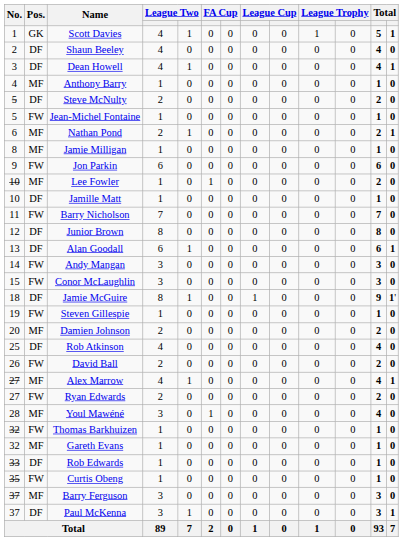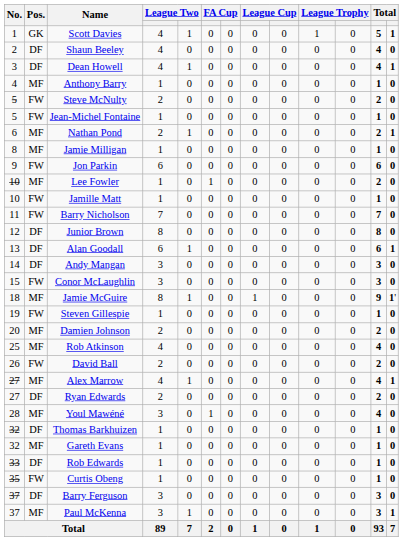 <table class="wikitable sortable" style="text-align: center;">
 <tr>
 <th rowspan="2">No.</th>
 <th rowspan="2">Pos.</th>
 <th rowspan="2">Name</th>
 <th colspan="2"><a href='#'>League Two</a></th>
 <th colspan="2"><a href='#'>FA Cup</a></th>
 <th colspan="2"><a href='#'>League Cup</a></th>
 <th colspan="2"><a href='#'>League Trophy</a></th>
 <th colspan="2">Total</th>
 </tr>
 <tr>
 <th></th>
 <th></th>
 <th></th>
 <th></th>
 <th></th>
 <th></th>
 <th></th>
 <th></th>
 <th></th>
 <th></th>
 </tr>
 <tr>
 <td>1</td>
 <td>GK</td>
 <td><a href='#'>Scott Davies</a></td>
 <td>4</td>
 <td>1</td>
 <td>0</td>
 <td>0</td>
 <td>0</td>
 <td>0</td>
 <td>1</td>
 <td>0</td>
 <td><strong>5</strong></td>
 <td><strong>1</strong></td>
 </tr>
 <tr>
 <td>2</td>
 <td>DF</td>
 <td><a href='#'>Shaun Beeley</a></td>
 <td>4</td>
 <td>0</td>
 <td>0</td>
 <td>0</td>
 <td>0</td>
 <td>0</td>
 <td>0</td>
 <td>0</td>
 <td><strong>4</strong></td>
 <td><strong>0</strong></td>
 </tr>
 <tr>
 <td>3</td>
 <td>DF</td>
 <td><a href='#'>Dean Howell</a></td>
 <td>4</td>
 <td>1</td>
 <td>0</td>
 <td>0</td>
 <td>0</td>
 <td>0</td>
 <td>0</td>
 <td>0</td>
 <td><strong>4</strong></td>
 <td><strong>1</strong></td>
 </tr>
 <tr>
 <td>4</td>
 <td>MF</td>
 <td><a href='#'>Anthony Barry</a></td>
 <td>1</td>
 <td>0</td>
 <td>0</td>
 <td>0</td>
 <td>0</td>
 <td>0</td>
 <td>0</td>
 <td>0</td>
 <td><strong>1</strong></td>
 <td><strong>0</strong></td>
 </tr>
 <tr>
 <td><s>5</s></td>
-<td>DF</td>
+<td>FW</td>
 <td><a href='#'>Steve McNulty</a></td>
 <td>2</td>
 <td>0</td>
 <td>0</td>
 <td>0</td>
 <td>0</td>
 <td>0</td>
 <td>0</td>
 <td>0</td>
 <td><strong>2</strong></td>
 <td><strong>0</strong></td>
 </tr>
 <tr>
 <td>5</td>
 <td>FW</td>
 <td><a href='#'>Jean-Michel Fontaine</a></td>
 <td>1</td>
 <td>0</td>
 <td>0</td>
 <td>0</td>
 <td>0</td>
 <td>0</td>
 <td>0</td>
 <td>0</td>
 <td><strong>1</strong></td>
 <td><strong>0</strong></td>
 </tr>
 <tr>
 <td>6</td>
 <td>MF</td>
 <td><a href='#'>Nathan Pond</a></td>
 <td>2</td>
 <td>1</td>
 <td>0</td>
 <td>0</td>
 <td>0</td>
 <td>0</td>
 <td>0</td>
 <td>0</td>
 <td><strong>2</strong></td>
 <td><strong>1</strong></td>
 </tr>
 <tr>
 <td>8</td>
 <td>MF</td>
 <td><a href='#'>Jamie Milligan</a></td>
 <td>1</td>
 <td>0</td>
 <td>0</td>
 <td>0</td>
 <td>0</td>
 <td>0</td>
 <td>0</td>
 <td>0</td>
 <td><strong>1</strong></td>
 <td><strong>0</strong></td>
 </tr>
 <tr>
 <td>9</td>
 <td>FW</td>
 <td><a href='#'>Jon Parkin</a></td>
 <td>6</td>
 <td>0</td>
 <td>0</td>
 <td>0</td>
 <td>0</td>
 <td>0</td>
 <td>0</td>
 <td>0</td>
 <td><strong>6</strong></td>
 <td><strong>0</strong></td>
 </tr>
 <tr>
 <td><s>10</s></td>
 <td>MF</td>
 <td><a href='#'>Lee Fowler</a></td>
 <td>1</td>
 <td>0</td>
 <td>1</td>
 <td>0</td>
 <td>0</td>
 <td>0</td>
 <td>0</td>
 <td>0</td>
 <td><strong>2</strong></td>
 <td><strong>0</strong></td>
 </tr>
 <tr>
 <td>10</td>
-<td>DF</td>
+<td>FW</td>
 <td><a href='#'>Jamille Matt</a></td>
 <td>1</td>
 <td>0</td>
 <td>0</td>
 <td>0</td>
 <td>0</td>
 <td>0</td>
 <td>0</td>
 <td>0</td>
 <td><strong>1</strong></td>
 <td><strong>0</strong></td>
 </tr>
 <tr>
 <td>11</td>
 <td>FW</td>
 <td><a href='#'>Barry Nicholson</a></td>
 <td>7</td>
 <td>0</td>
 <td>0</td>
 <td>0</td>
 <td>0</td>
 <td>0</td>
 <td>0</td>
 <td>0</td>
 <td><strong>7</strong></td>
 <td><strong>0</strong></td>
 </tr>
 <tr>
 <td>12</td>
 <td>DF</td>
 <td><a href='#'>Junior Brown</a></td>
 <td>8</td>
 <td>0</td>
 <td>0</td>
 <td>0</td>
 <td>0</td>
 <td>0</td>
 <td>0</td>
 <td>0</td>
 <td><strong>8</strong></td>
 <td><strong>0</strong></td>
 </tr>
 <tr>
 <td>13</td>
 <td>DF</td>
 <td><a href='#'>Alan Goodall</a></td>
 <td>6</td>
 <td>1</td>
 <td>0</td>
 <td>0</td>
 <td>0</td>
 <td>0</td>
 <td>0</td>
 <td>0</td>
 <td><strong>6</strong></td>
 <td><strong>1</strong></td>
 </tr>
 <tr>
 <td>14</td>
-<td>FW</td>
+<td>DF</td>
 <td><a href='#'>Andy Mangan</a></td>
 <td>3</td>
 <td>0</td>
 <td>0</td>
 <td>0</td>
 <td>0</td>
 <td>0</td>
 <td>0</td>
 <td>0</td>
 <td><strong>3</strong></td>
 <td><strong>0</strong></td>
 </tr>
 <tr>
 <td>15</td>
 <td>FW</td>
 <td><a href='#'>Conor McLaughlin</a></td>
 <td>3</td>
 <td>0</td>
 <td>0</td>
 <td>0</td>
 <td>0</td>
 <td>0</td>
 <td>0</td>
 <td>0</td>
 <td><strong>3</strong></td>
 <td><strong>0</strong></td>
 </tr>
 <tr>
 <td>18</td>
-<td>DF</td>
+<td>MF</td>
 <td><a href='#'>Jamie McGuire</a></td>
 <td>8</td>
 <td>1</td>
 <td>0</td>
 <td>0</td>
 <td>1</td>
 <td>0</td>
 <td>0</td>
 <td>0</td>
 <td><strong>9</strong></td>
 <td><strong>1</strong>'</td>
 </tr>
 <tr>
 <td>19</td>
 <td>FW</td>
 <td><a href='#'>Steven Gillespie</a></td>
 <td>1</td>
 <td>0</td>
 <td>0</td>
 <td>0</td>
 <td>0</td>
 <td>0</td>
 <td>0</td>
 <td>0</td>
 <td><strong>1</strong></td>
 <td><strong>0</strong></td>
 </tr>
 <tr>
 <td>20</td>
 <td>MF</td>
 <td><a href='#'>Damien Johnson</a></td>
 <td>2</td>
 <td>0</td>
 <td>0</td>
 <td>0</td>
 <td>0</td>
 <td>0</td>
 <td>0</td>
 <td>0</td>
 <td><strong>2</strong></td>
 <td><strong>0</strong></td>
 </tr>
 <tr>
 <td>25</td>
-<td>DF</td>
+<td>MF</td>
 <td><a href='#'>Rob Atkinson</a></td>
 <td>4</td>
 <td>0</td>
 <td>0</td>
 <td>0</td>
 <td>0</td>
 <td>0</td>
 <td>0</td>
 <td>0</td>
 <td><strong>4</strong></td>
 <td><strong>0</strong></td>
 </tr>
 <tr>
 <td>26</td>
 <td>FW</td>
 <td><a href='#'>David Ball</a></td>
 <td>2</td>
 <td>0</td>
 <td>0</td>
 <td>0</td>
 <td>0</td>
 <td>0</td>
 <td>0</td>
 <td>0</td>
 <td><strong>2</strong></td>
 <td><strong>0</strong></td>
 </tr>
 <tr>
 <td><s>27</s></td>
 <td>MF</td>
 <td><a href='#'>Alex Marrow</a></td>
 <td>4</td>
 <td>1</td>
 <td>0</td>
 <td>0</td>
 <td>0</td>
 <td>0</td>
 <td>0</td>
 <td>0</td>
 <td><strong>4</strong></td>
 <td><strong>1</strong></td>
 </tr>
 <tr>
 <td>27</td>
-<td>FW</td>
+<td>DF</td>
 <td><a href='#'>Ryan Edwards</a></td>
 <td>2</td>
 <td>0</td>
 <td>0</td>
 <td>0</td>
 <td>0</td>
 <td>0</td>
 <td>0</td>
 <td>0</td>
 <td><strong>2</strong></td>
 <td><strong>0</strong></td>
 </tr>
 <tr>
 <td>28</td>
 <td>MF</td>
 <td><a href='#'>Youl Mawéné</a></td>
 <td>3</td>
 <td>0</td>
 <td>1</td>
 <td>0</td>
 <td>0</td>
 <td>0</td>
 <td>0</td>
 <td>0</td>
 <td><strong>4</strong></td>
 <td><strong>0</strong></td>
 </tr>
 <tr>
 <td><s>32</s></td>
-<td>FW</td>
+<td>DF</td>
 <td><a href='#'>Thomas Barkhuizen</a></td>
 <td>1</td>
 <td>0</td>
 <td>0</td>
 <td>0</td>
 <td>0</td>
 <td>0</td>
 <td>0</td>
 <td>0</td>
 <td><strong>1</strong></td>
 <td><strong>0</strong></td>
 </tr>
 <tr>
 <td>32</td>
 <td>MF</td>
 <td><a href='#'>Gareth Evans</a></td>
 <td>1</td>
 <td>0</td>
 <td>0</td>
 <td>0</td>
 <td>0</td>
 <td>0</td>
 <td>0</td>
 <td>0</td>
 <td><strong>1</strong></td>
 <td><strong>0</strong></td>
 </tr>
 <tr>
 <td><s>33</s></td>
 <td>DF</td>
 <td><a href='#'>Rob Edwards</a></td>
 <td>1</td>
 <td>0</td>
 <td>0</td>
 <td>0</td>
 <td>0</td>
 <td>0</td>
 <td>0</td>
 <td>0</td>
 <td><strong>1</strong></td>
 <td><strong>0</strong></td>
 </tr>
 <tr>
 <td><s>35</s></td>
 <td>FW</td>
 <td><a href='#'>Curtis Obeng</a></td>
 <td>1</td>
 <td>0</td>
 <td>0</td>
 <td>0</td>
 <td>0</td>
 <td>0</td>
 <td>0</td>
 <td>0</td>
 <td><strong>1</strong></td>
 <td><strong>0</strong></td>
 </tr>
 <tr>
 <td><s>37</s></td>
-<td>MF</td>
+<td>DF</td>
 <td><a href='#'>Barry Ferguson</a></td>
 <td>3</td>
 <td>0</td>
 <td>0</td>
 <td>0</td>
 <td>0</td>
 <td>0</td>
 <td>0</td>
 <td>0</td>
 <td><strong>3</strong></td>
 <td><strong>0</strong></td>
 </tr>
 <tr>
 <td>37</td>
-<td>DF</td>
+<td>MF</td>
 <td><a href='#'>Paul McKenna</a></td>
 <td>3</td>
 <td>1</td>
 <td>0</td>
 <td>0</td>
 <td>0</td>
 <td>0</td>
 <td>0</td>
 <td>0</td>
 <td><strong>3</strong></td>
 <td><strong>1</strong></td>
 </tr>
 <tr>
 <th colspan="3">Total</th>
 <th>89</th>
 <th>7</th>
 <th>2</th>
 <th>0</th>
 <th>1</th>
 <th>0</th>
 <th>1</th>
 <th>0</th>
 <th>93</th>
 <th>7</th>
 </tr>
 </table>
